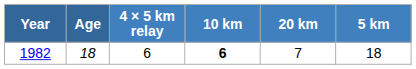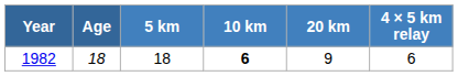 <table class="wikitable" style="font-size:95%; text-align:center; border:grey solid 1px; border-collapse:collapse; background:#ffffff;">
 <tr>
 <th style="background-color:#369; color:white; width:60px;"> Year </th>
 <th style="background-color:#369; color:white; width:40px;"> Age </th>
-<th style="background-color:#4180be; color:white; width:75px;"> 4 × 5 km <br> relay </th>
+<th style="background-color:#4180be; color:white; width:75px;"> 5 km </th>
 <th style="background-color:#4180be; color:white; width:75px;"> 10 km </th>
 <th style="background-color:#4180be; color:white; width:75px;"> 20 km </th>
-<th style="background-color:#4180be; color:white; width:75px;"> 5 km </th>
+<th style="background-color:#4180be; color:white; width:75px;"> 4 × 5 km <br> relay </th>
 </tr>
 <tr>
 <td><a href='#'>1982</a></td>
 <td><em>18</em></td>
+<td>18</td>
+<td><strong>6</strong></td>
+<td>9</td>
 <td>6</td>
-<td><strong>6</strong></td>
-<td>7</td>
-<td>18</td>
 </tr>
 </table>
